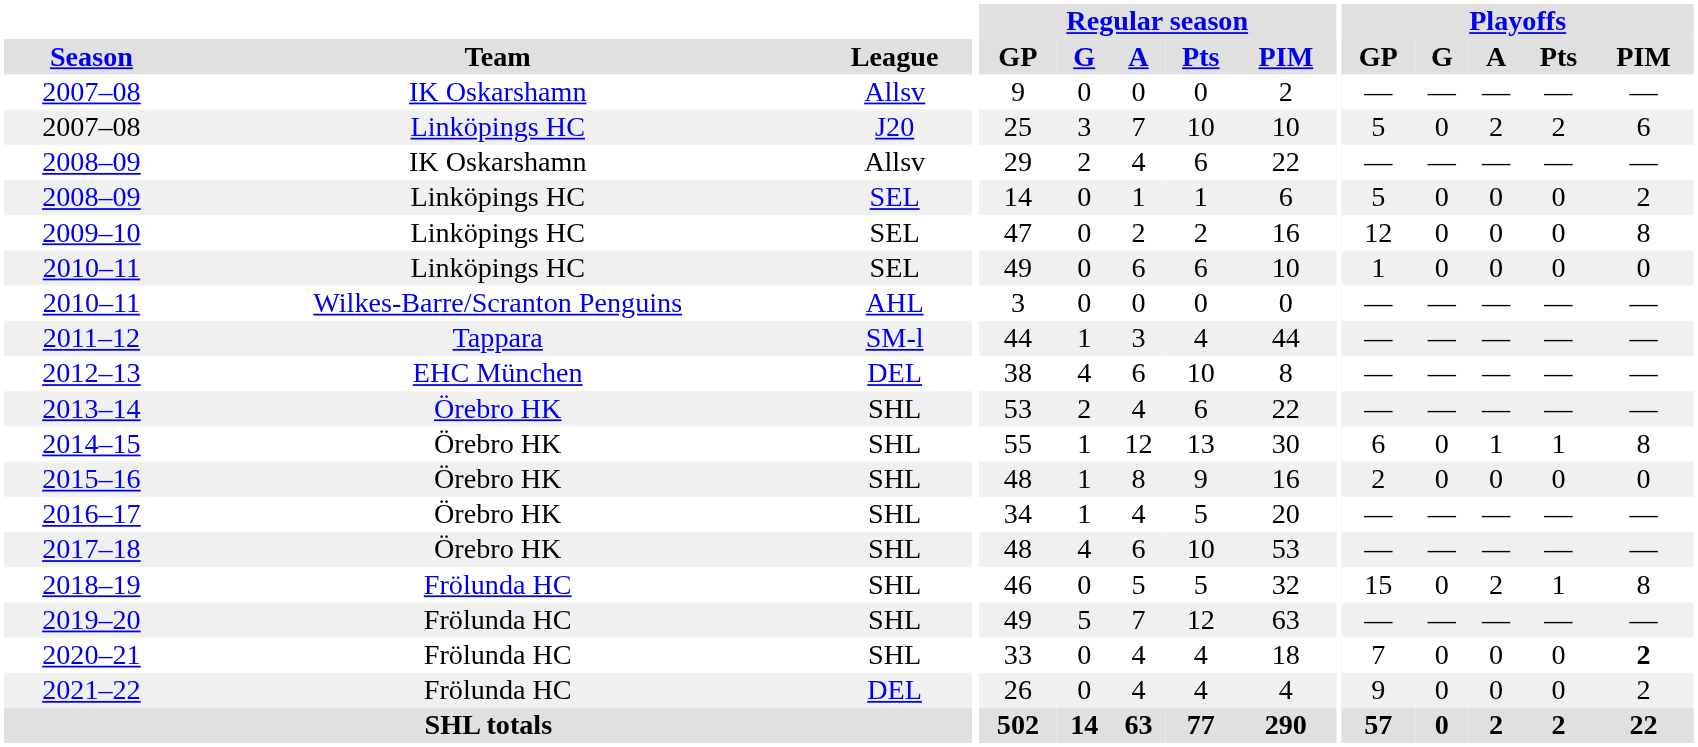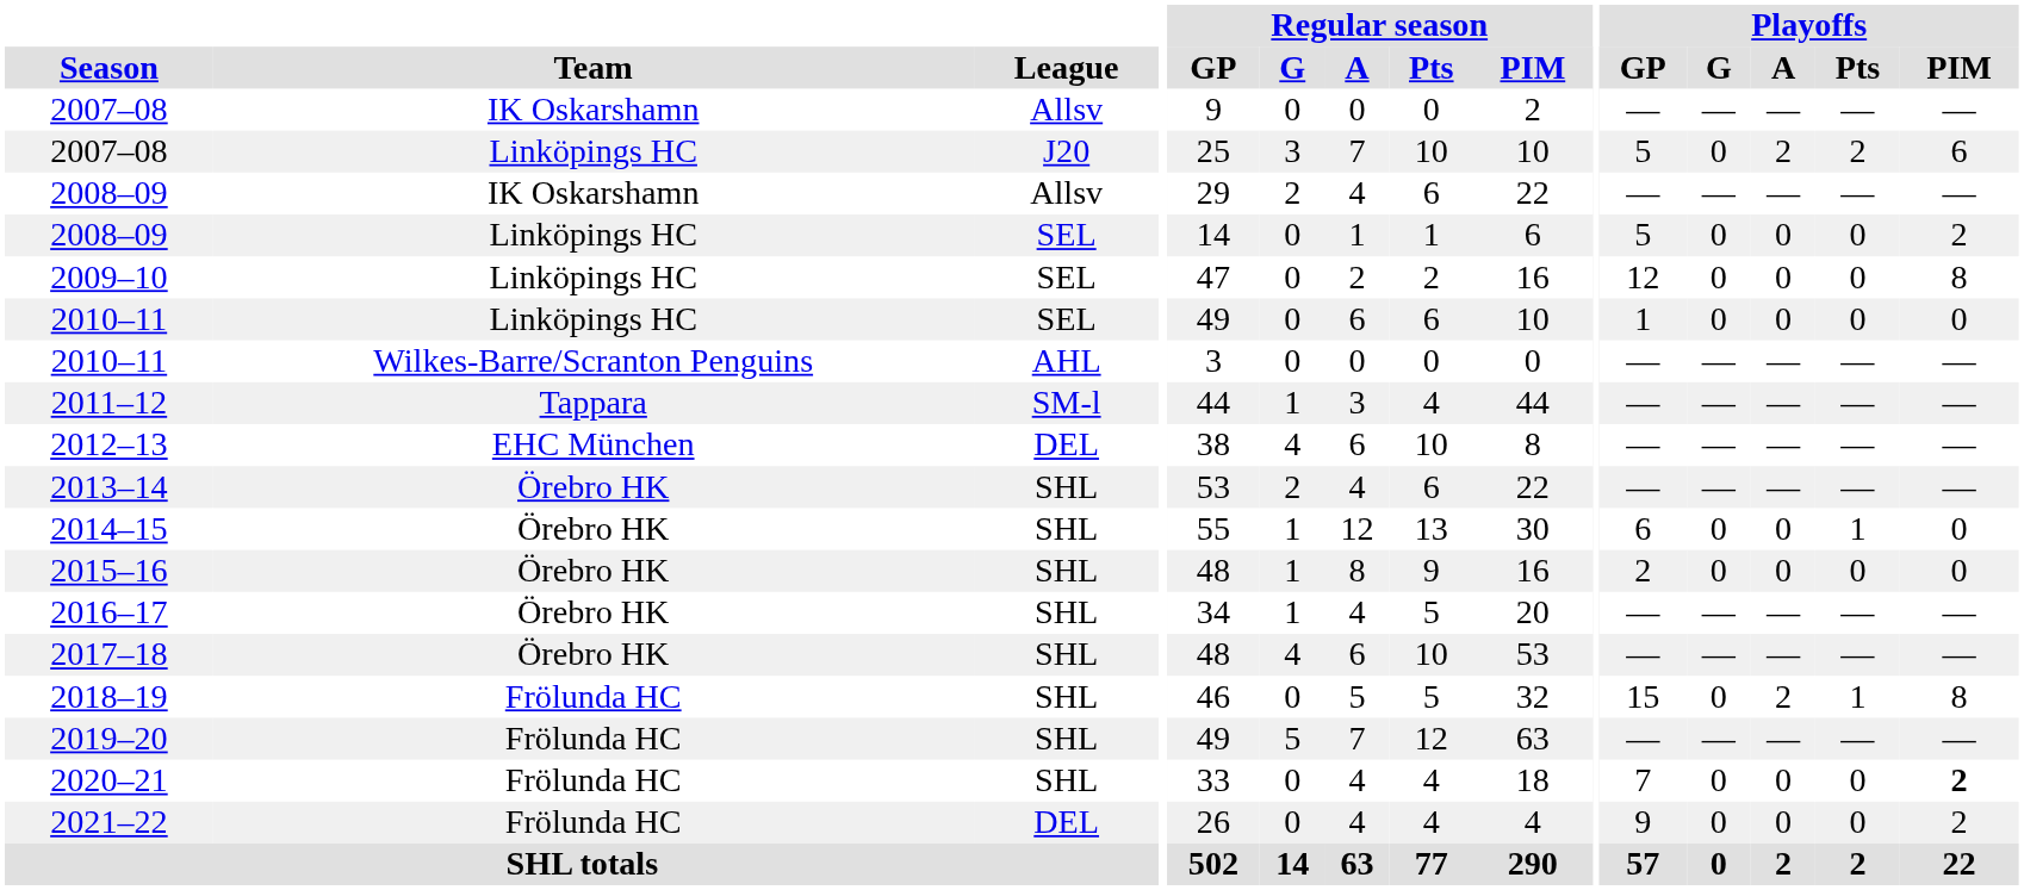 <table border="0" cellpadding="1" cellspacing="0" style="text-align:center; width:60em">
 <tr bgcolor="#e0e0e0">
 <th colspan="3" bgcolor="#ffffff"></th>
 <th rowspan="99" bgcolor="#ffffff"></th>
 <th colspan="5"><a href='#'>Regular season</a></th>
 <th rowspan="99" bgcolor="#ffffff"></th>
 <th colspan="5"><a href='#'>Playoffs</a></th>
 </tr>
 <tr bgcolor="#e0e0e0">
 <th><a href='#'>Season</a></th>
 <th>Team</th>
 <th>League</th>
 <th>GP</th>
 <th><a href='#'>G</a></th>
 <th><a href='#'>A</a></th>
 <th><a href='#'>Pts</a></th>
 <th><a href='#'>PIM</a></th>
 <th>GP</th>
 <th>G</th>
 <th>A</th>
 <th>Pts</th>
 <th>PIM</th>
 </tr>
 <tr ALIGN="center">
 <td><a href='#'>2007–08</a></td>
 <td><a href='#'>IK Oskarshamn</a></td>
 <td><a href='#'>Allsv</a></td>
 <td>9</td>
 <td>0</td>
 <td>0</td>
 <td>0</td>
 <td>2</td>
 <td>—</td>
 <td>—</td>
 <td>—</td>
 <td>—</td>
 <td>—</td>
 </tr>
 <tr ALIGN="center" bgcolor="#f0f0f0">
 <td>2007–08</td>
 <td><a href='#'>Linköpings HC</a></td>
 <td><a href='#'>J20</a></td>
 <td>25</td>
 <td>3</td>
 <td>7</td>
 <td>10</td>
 <td>10</td>
 <td>5</td>
 <td>0</td>
 <td>2</td>
 <td>2</td>
 <td>6</td>
 </tr>
 <tr ALIGN="center">
 <td><a href='#'>2008–09</a></td>
 <td>IK Oskarshamn</td>
 <td>Allsv</td>
 <td>29</td>
 <td>2</td>
 <td>4</td>
 <td>6</td>
 <td>22</td>
 <td>—</td>
 <td>—</td>
 <td>—</td>
 <td>—</td>
 <td>—</td>
 </tr>
 <tr ALIGN="center" bgcolor="#f0f0f0">
 <td><a href='#'>2008–09</a></td>
 <td>Linköpings HC</td>
 <td><a href='#'>SEL</a></td>
 <td>14</td>
 <td>0</td>
 <td>1</td>
 <td>1</td>
 <td>6</td>
 <td>5</td>
 <td>0</td>
 <td>0</td>
 <td>0</td>
 <td>2</td>
 </tr>
 <tr ALIGN="center">
 <td><a href='#'>2009–10</a></td>
 <td>Linköpings HC</td>
 <td>SEL</td>
 <td>47</td>
 <td>0</td>
 <td>2</td>
 <td>2</td>
 <td>16</td>
 <td>12</td>
 <td>0</td>
 <td>0</td>
 <td>0</td>
 <td>8</td>
 </tr>
 <tr ALIGN="center" bgcolor="#f0f0f0">
 <td><a href='#'>2010–11</a></td>
 <td>Linköpings HC</td>
 <td>SEL</td>
 <td>49</td>
 <td>0</td>
 <td>6</td>
 <td>6</td>
 <td>10</td>
 <td>1</td>
 <td>0</td>
 <td>0</td>
 <td>0</td>
 <td>0</td>
 </tr>
 <tr ALIGN="center">
 <td><a href='#'>2010–11</a></td>
 <td><a href='#'>Wilkes-Barre/Scranton Penguins</a></td>
 <td><a href='#'>AHL</a></td>
 <td>3</td>
 <td>0</td>
 <td>0</td>
 <td>0</td>
 <td>0</td>
 <td>—</td>
 <td>—</td>
 <td>—</td>
 <td>—</td>
 <td>—</td>
 </tr>
 <tr ALIGN="center"  bgcolor="#f0f0f0">
 <td><a href='#'>2011–12</a></td>
 <td><a href='#'>Tappara</a></td>
 <td><a href='#'>SM-l</a></td>
 <td>44</td>
 <td>1</td>
 <td>3</td>
 <td>4</td>
 <td>44</td>
 <td>—</td>
 <td>—</td>
 <td>—</td>
 <td>—</td>
 <td>—</td>
 </tr>
 <tr ALIGN="center">
 <td><a href='#'>2012–13</a></td>
 <td><a href='#'>EHC München</a></td>
 <td><a href='#'>DEL</a></td>
 <td>38</td>
 <td>4</td>
 <td>6</td>
 <td>10</td>
 <td>8</td>
 <td>—</td>
 <td>—</td>
 <td>—</td>
 <td>—</td>
 <td>—</td>
 </tr>
 <tr ALIGN="center"  bgcolor="#f0f0f0">
 <td><a href='#'>2013–14</a></td>
 <td><a href='#'>Örebro HK</a></td>
 <td>SHL</td>
 <td>53</td>
 <td>2</td>
 <td>4</td>
 <td>6</td>
 <td>22</td>
 <td>—</td>
 <td>—</td>
 <td>—</td>
 <td>—</td>
 <td>—</td>
 </tr>
 <tr ALIGN="center">
 <td><a href='#'>2014–15</a></td>
 <td>Örebro HK</td>
 <td>SHL</td>
 <td>55</td>
 <td>1</td>
 <td>12</td>
 <td>13</td>
 <td>30</td>
 <td>6</td>
 <td>0</td>
+<td>0</td>
 <td>1</td>
-<td>1</td>
-<td>8</td>
+<td>0</td>
 </tr>
 <tr ALIGN="center"  bgcolor="#f0f0f0">
 <td><a href='#'>2015–16</a></td>
 <td>Örebro HK</td>
 <td>SHL</td>
 <td>48</td>
 <td>1</td>
 <td>8</td>
 <td>9</td>
 <td>16</td>
 <td>2</td>
 <td>0</td>
 <td>0</td>
 <td>0</td>
 <td>0</td>
 </tr>
 <tr ALIGN="center">
 <td><a href='#'>2016–17</a></td>
 <td>Örebro HK</td>
 <td>SHL</td>
 <td>34</td>
 <td>1</td>
 <td>4</td>
 <td>5</td>
 <td>20</td>
 <td>—</td>
 <td>—</td>
 <td>—</td>
 <td>—</td>
 <td>—</td>
 </tr>
 <tr ALIGN="center"  bgcolor="#f0f0f0">
 <td><a href='#'>2017–18</a></td>
 <td>Örebro HK</td>
 <td>SHL</td>
 <td>48</td>
 <td>4</td>
 <td>6</td>
 <td>10</td>
 <td>53</td>
 <td>—</td>
 <td>—</td>
 <td>—</td>
 <td>—</td>
 <td>—</td>
 </tr>
 <tr ALIGN="center">
 <td><a href='#'>2018–19</a></td>
 <td><a href='#'>Frölunda HC</a></td>
 <td>SHL</td>
 <td>46</td>
 <td>0</td>
 <td>5</td>
 <td>5</td>
 <td>32</td>
 <td>15</td>
 <td>0</td>
 <td>2</td>
 <td>1</td>
 <td>8</td>
 </tr>
 <tr ALIGN="center"  bgcolor="#f0f0f0">
 <td><a href='#'>2019–20</a></td>
 <td>Frölunda HC</td>
 <td>SHL</td>
 <td>49</td>
 <td>5</td>
 <td>7</td>
 <td>12</td>
 <td>63</td>
 <td>—</td>
 <td>—</td>
 <td>—</td>
 <td>—</td>
 <td>—</td>
 </tr>
 <tr ALIGN="center">
 <td><a href='#'>2020–21</a></td>
 <td>Frölunda HC</td>
 <td>SHL</td>
 <td>33</td>
 <td>0</td>
 <td>4</td>
 <td>4</td>
 <td>18</td>
 <td>7</td>
 <td>0</td>
 <td>0</td>
 <td>0</td>
 <td><strong>2</strong></td>
 </tr>
 <tr ALIGN="center"  bgcolor="#f0f0f0">
 <td><a href='#'>2021–22</a></td>
 <td>Frölunda HC</td>
 <td><a href='#'>DEL</a></td>
 <td>26</td>
 <td>0</td>
 <td>4</td>
 <td>4</td>
 <td>4</td>
 <td>9</td>
 <td>0</td>
 <td>0</td>
 <td>0</td>
 <td>2</td>
 </tr>
 <tr bgcolor="#e0e0e0">
 <th colspan="3">SHL totals</th>
 <th>502</th>
 <th>14</th>
 <th>63</th>
 <th>77</th>
 <th>290</th>
 <th>57</th>
 <th>0</th>
 <th>2</th>
 <th>2</th>
 <th>22</th>
 </tr>
 </table>
